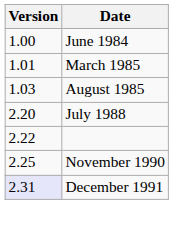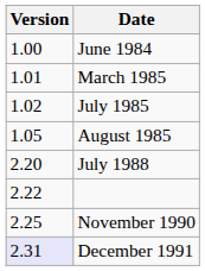 <table class="wikitable" style="float: right; margin: 0 1.25em">
 <tr>
 <th>Version</th>
 <th>Date</th>
 </tr>
 <tr>
 <td>1.00</td>
 <td>June 1984</td>
 </tr>
 <tr>
 <td>1.01</td>
 <td>March 1985</td>
 </tr>
 <tr>
-<td>1.03</td>
+<td>1.02</td>
+<td>July 1985</td>
+</tr>
+<tr>
+<td>1.05</td>
 <td>August 1985</td>
 </tr>
 <tr>
 <td>2.20</td>
 <td>July 1988</td>
 </tr>
 <tr>
 <td>2.22</td>
 <td></td>
 </tr>
 <tr>
 <td>2.25</td>
 <td>November 1990</td>
 </tr>
 <tr>
 <td style="background: lavender;">2.31</td>
 <td>December 1991</td>
 </tr>
 </table>
